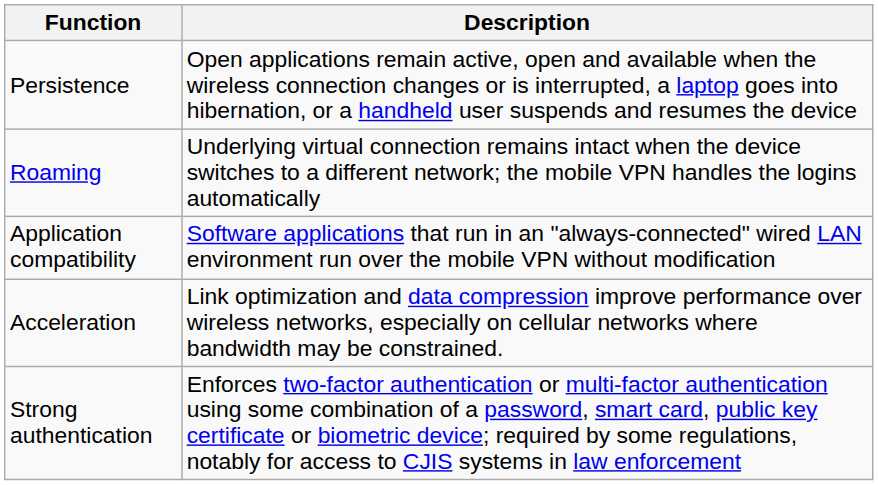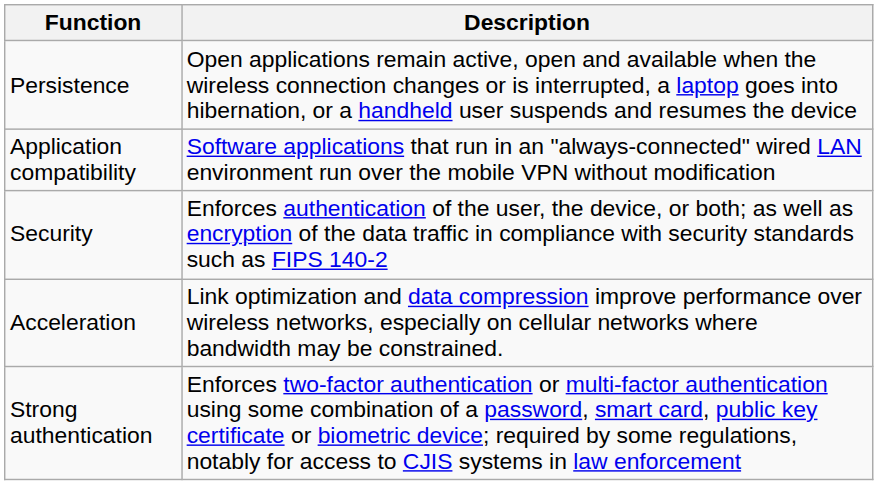 <table class="wikitable">
 <tr>
 <th>Function</th>
 <th>Description</th>
 </tr>
 <tr>
 <td>Persistence</td>
 <td>Open applications remain active, open and available when the wireless connection changes or is interrupted, a <a href='#'>laptop</a> goes into hibernation, or a <a href='#'>handheld</a> user suspends and resumes the device</td>
 </tr>
 <tr>
-<td><a href='#'>Roaming</a></td>
-<td>Underlying virtual connection remains intact when the device switches to a different network; the mobile VPN handles the logins automatically</td>
+<td>Application compatibility</td>
+<td><a href='#'>Software applications</a> that run in an "always-connected" wired <a href='#'>LAN</a> environment run over the mobile VPN without modification</td>
 </tr>
 <tr>
-<td>Application compatibility</td>
-<td><a href='#'>Software applications</a> that run in an "always-connected" wired <a href='#'>LAN</a> environment run over the mobile VPN without modification</td>
+<td>Security</td>
+<td>Enforces <a href='#'>authentication</a> of the user, the device, or both; as well as <a href='#'>encryption</a> of the data traffic in compliance with security standards such as <a href='#'>FIPS 140-2</a></td>
 </tr>
 <tr>
 <td>Acceleration</td>
 <td>Link optimization and <a href='#'>data compression</a> improve performance over wireless networks, especially on cellular networks where bandwidth may be constrained.</td>
 </tr>
 <tr>
 <td>Strong authentication</td>
 <td>Enforces <a href='#'>two-factor authentication</a> or <a href='#'>multi-factor authentication</a> using some combination of a <a href='#'>password</a>, <a href='#'>smart card</a>, <a href='#'>public key certificate</a> or <a href='#'>biometric device</a>; required by some regulations, notably for access to <a href='#'>CJIS</a> systems in <a href='#'>law enforcement</a></td>
 </tr>
 </table>
